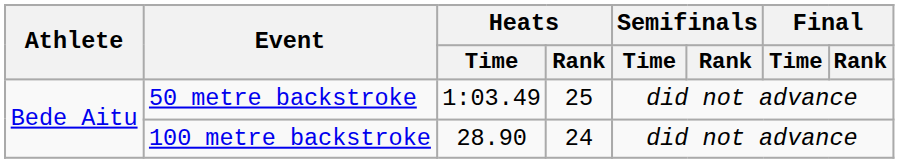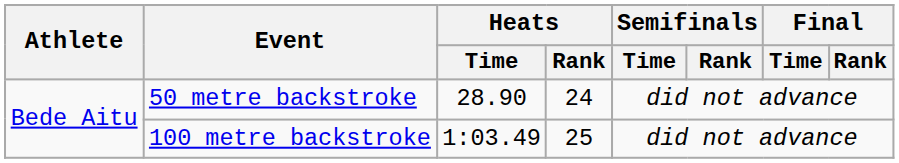 <table class=wikitable style="text-align:center;font-size:90%">
 <tr>
 <th rowspan=2>Athlete</th>
 <th rowspan=2>Event</th>
 <th colspan=2>Heats</th>
 <th colspan=2>Semifinals</th>
 <th colspan=2>Final</th>
 </tr>
 <tr style="font-size:95%">
 <th>Time</th>
 <th>Rank</th>
 <th>Time</th>
 <th>Rank</th>
 <th>Time</th>
 <th>Rank</th>
 </tr>
 <tr>
 <td align=left rowspan=2><a href='#'>Bede Aitu</a></td>
 <td align=left><a href='#'>50 metre backstroke</a></td>
+<td>28.90</td>
+<td>24</td>
+<td colspan=4><em>did not advance</em></td>
+</tr>
+<tr>
+<td align=left><a href='#'>100 metre backstroke</a></td>
 <td>1:03.49</td>
 <td>25</td>
 <td colspan=4><em>did not advance</em></td>
 </tr>
-<tr>
-<td align=left><a href='#'>100 metre backstroke</a></td>
-<td>28.90</td>
-<td>24</td>
-<td colspan=4><em>did not advance</em></td>
-</tr>
 </table>
